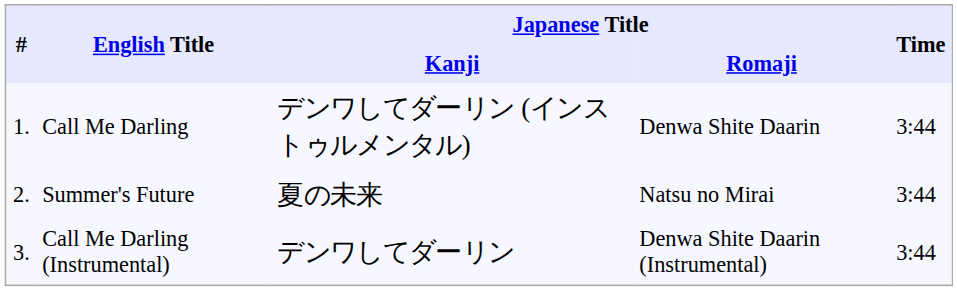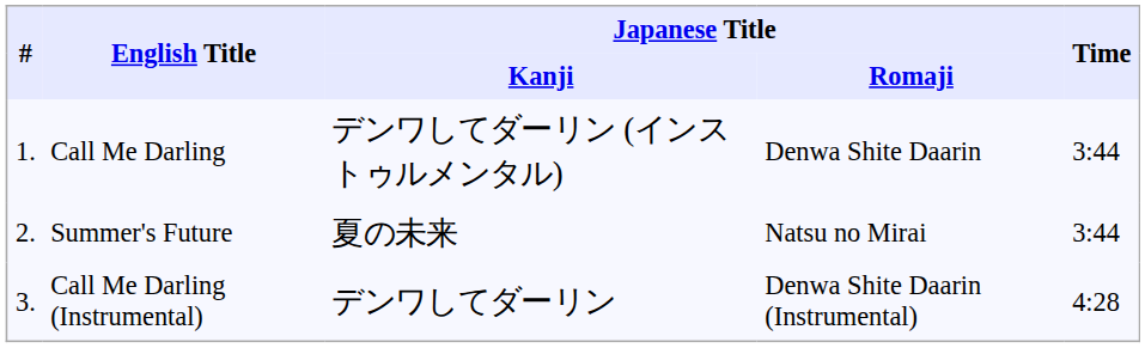 <table border="0" cellpadding="4" cellspacing="0"  style="border:1px #aaa solid; border-collapse:collapse; padding:0.2em; margin:0 1em 1em; background:#f7f8ff; font-size:0.9em; width:98%;">
 <tr style="vertical-align:middle; background:#e6e9ff;">
 <th rowspan="2">#</th>
 <th rowspan="2"><a href='#'>English</a> Title</th>
 <th colspan="2"><a href='#'>Japanese</a> Title</th>
 <th rowspan="2">Time</th>
 </tr>
 <tr style="background:#e6e9ff;">
 <th><a href='#'>Kanji</a></th>
 <th><a href='#'>Romaji</a></th>
 </tr>
 <tr>
 <td>1.</td>
 <td>Call Me Darling</td>
 <td style="font-size: 120%;">デンワしてダーリン (インストゥルメンタル)</td>
 <td>Denwa Shite Daarin</td>
 <td>3:44</td>
 </tr>
 <tr>
 <td>2.</td>
 <td>Summer's Future</td>
 <td style="font-size: 120%;">夏の未来</td>
 <td>Natsu no Mirai</td>
 <td>3:44</td>
 </tr>
 <tr>
 <td>3.</td>
 <td>Call Me Darling (Instrumental)</td>
 <td style="font-size: 120%;">デンワしてダーリン</td>
 <td>Denwa Shite Daarin (Instrumental)</td>
-<td>3:44</td>
+<td>4:28</td>
 </tr>
 </table>
